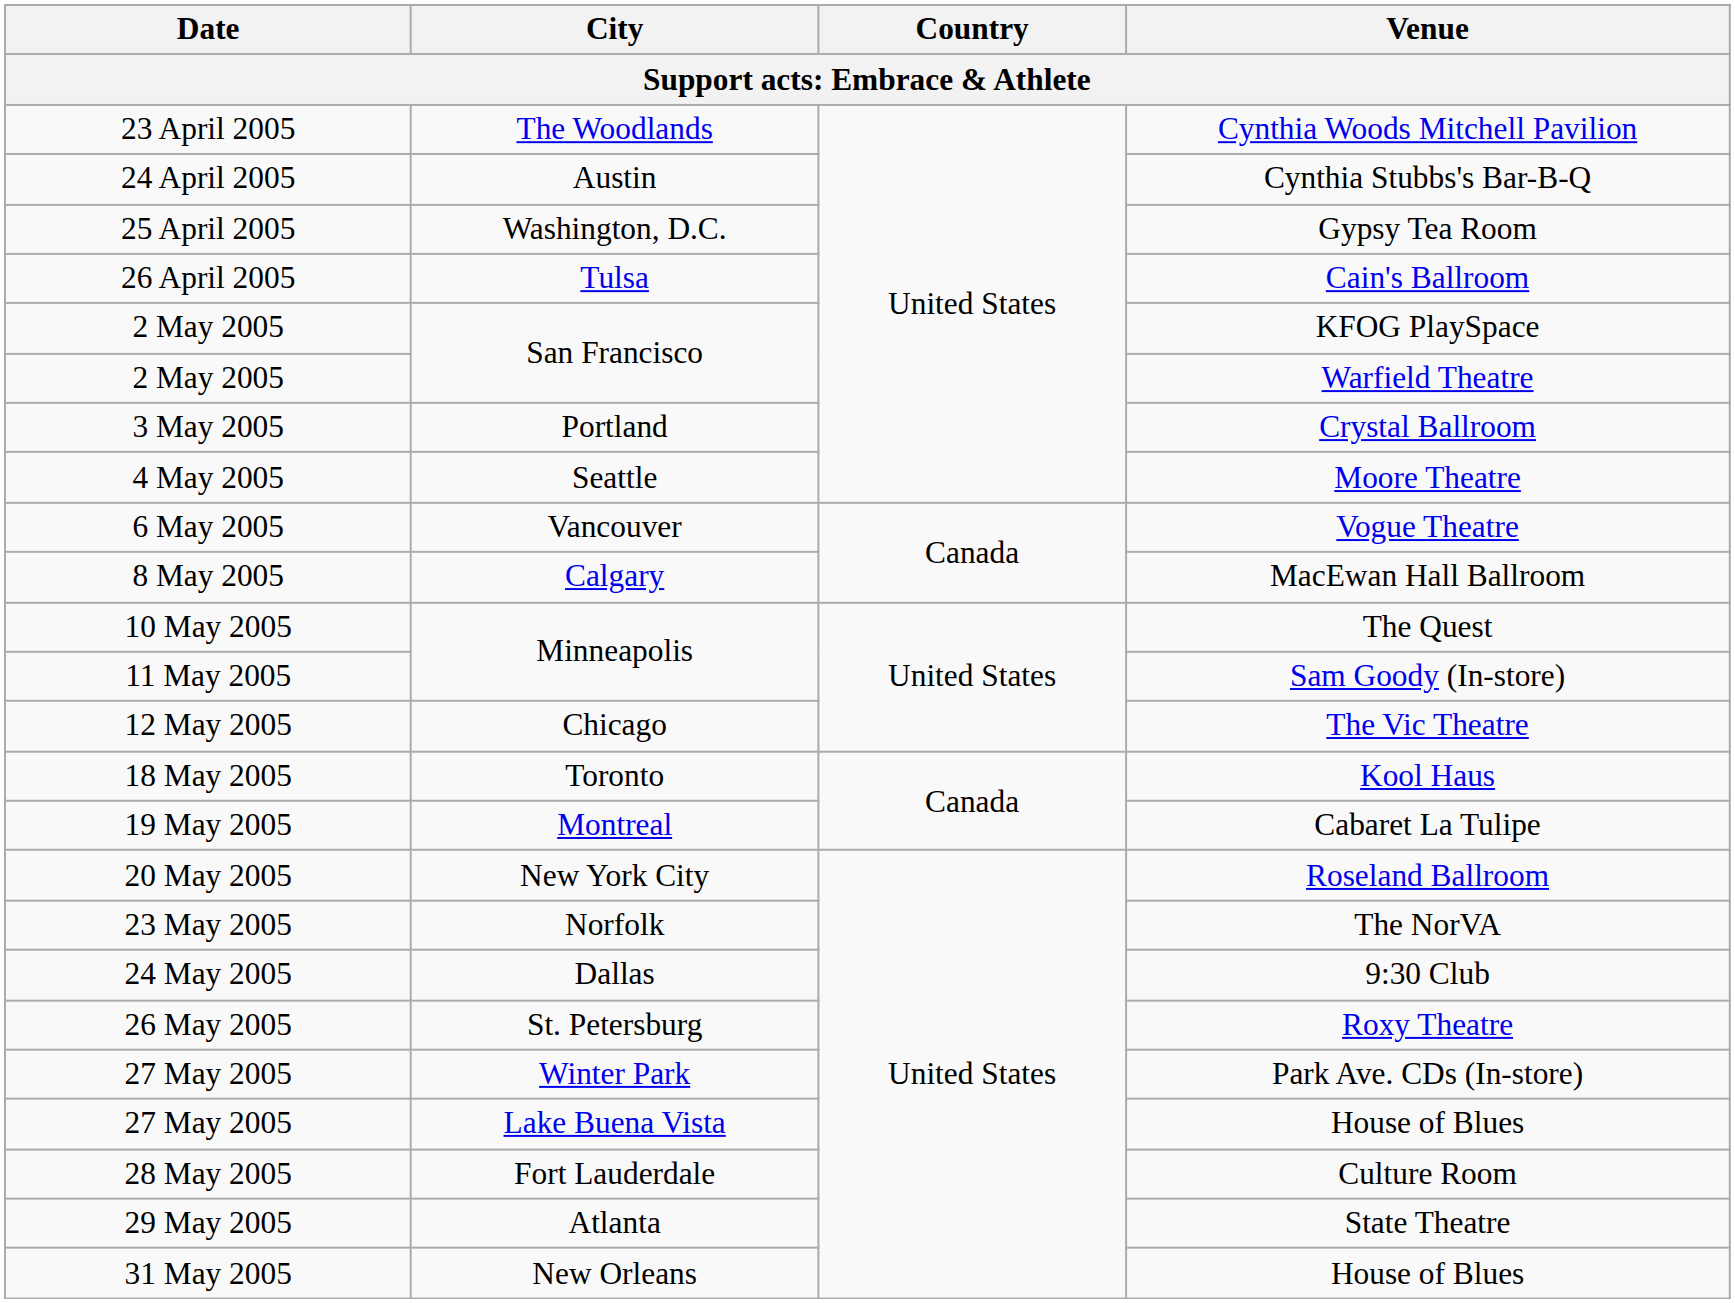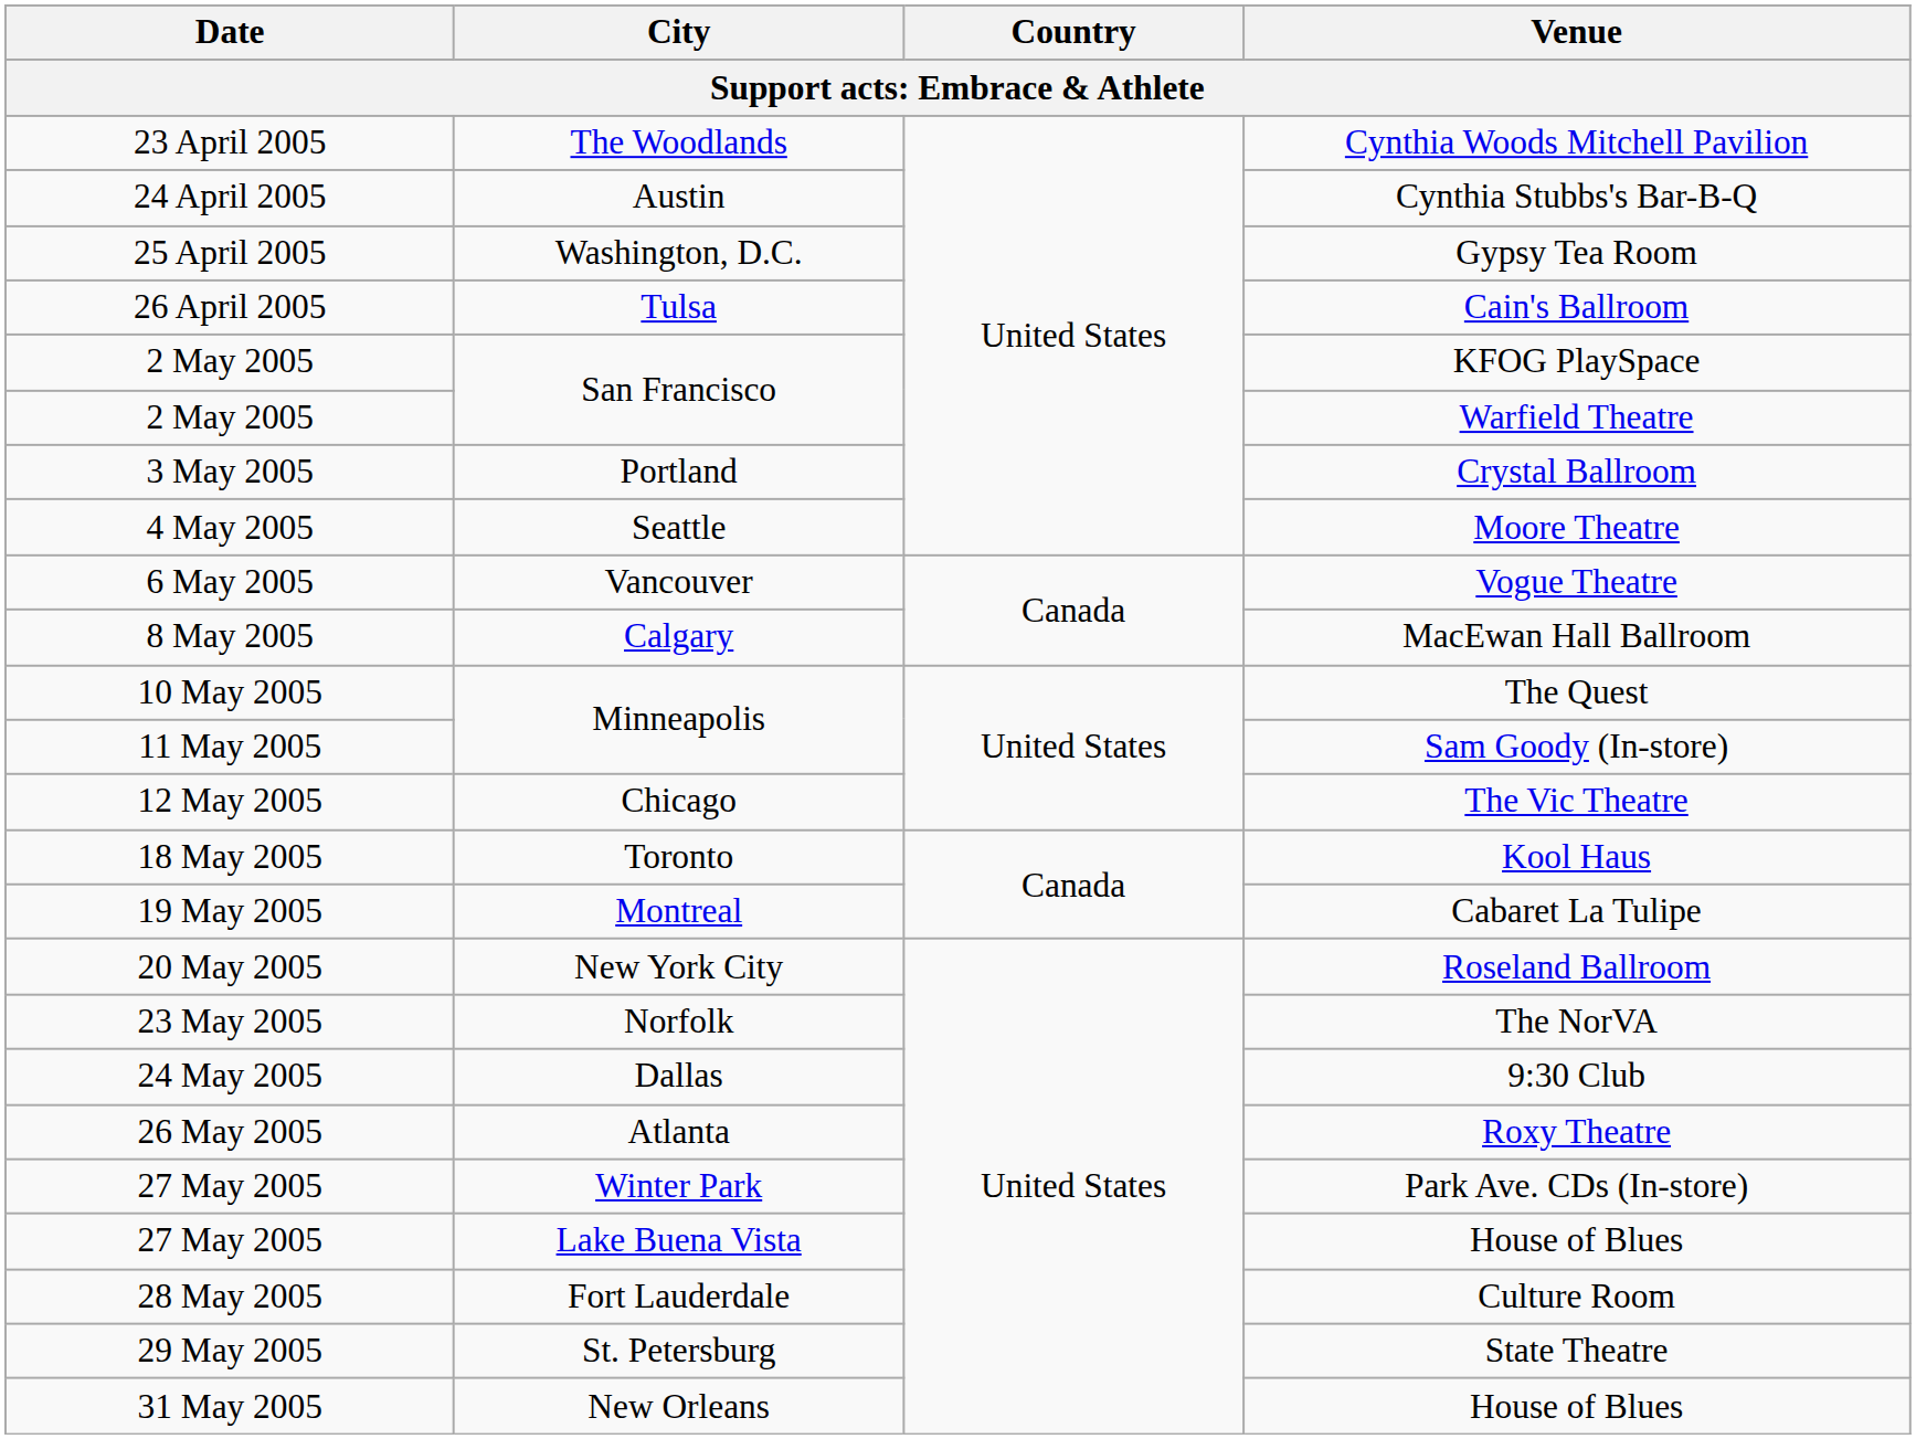 <table class="wikitable" style="text-align:center;">
 <tr>
 <th width="200">Date</th>
 <th width="200">City</th>
 <th width="150">Country</th>
 <th width="300">Venue</th>
 </tr>
 <tr>
 <th colspan="4">Support acts: Embrace & Athlete</th>
 </tr>
 <tr>
 <td>23 April 2005</td>
 <td><a href='#'>The Woodlands</a></td>
 <td rowspan="8">United States</td>
 <td><a href='#'>Cynthia Woods Mitchell Pavilion</a></td>
 </tr>
 <tr>
 <td>24 April 2005</td>
 <td>Austin</td>
 <td>Cynthia Stubbs's Bar-B-Q</td>
 </tr>
 <tr>
 <td>25 April 2005</td>
 <td>Washington, D.C.</td>
 <td>Gypsy Tea Room</td>
 </tr>
 <tr>
 <td>26 April 2005</td>
 <td><a href='#'>Tulsa</a></td>
 <td><a href='#'>Cain's Ballroom</a></td>
 </tr>
 <tr>
 <td>2 May 2005</td>
 <td rowspan="2">San Francisco</td>
 <td>KFOG PlaySpace</td>
 </tr>
 <tr>
 <td>2 May 2005</td>
 <td><a href='#'>Warfield Theatre</a></td>
 </tr>
 <tr>
 <td>3 May 2005</td>
 <td>Portland</td>
 <td><a href='#'>Crystal Ballroom</a></td>
 </tr>
 <tr>
 <td>4 May 2005</td>
 <td>Seattle</td>
 <td><a href='#'>Moore Theatre</a></td>
 </tr>
 <tr>
 <td>6 May 2005</td>
 <td>Vancouver</td>
 <td rowspan="2">Canada</td>
 <td><a href='#'>Vogue Theatre</a></td>
 </tr>
 <tr>
 <td>8 May 2005</td>
 <td><a href='#'>Calgary</a></td>
 <td>MacEwan Hall Ballroom</td>
 </tr>
 <tr>
 <td>10 May 2005</td>
 <td rowspan="2">Minneapolis</td>
 <td rowspan="3">United States</td>
 <td>The Quest</td>
 </tr>
 <tr>
 <td>11 May 2005</td>
 <td><a href='#'>Sam Goody</a> (In-store)</td>
 </tr>
 <tr>
 <td>12 May 2005</td>
 <td>Chicago</td>
 <td><a href='#'>The Vic Theatre</a></td>
 </tr>
 <tr>
 <td>18 May 2005</td>
 <td>Toronto</td>
 <td rowspan="2">Canada</td>
 <td><a href='#'>Kool Haus</a></td>
 </tr>
 <tr>
 <td>19 May 2005</td>
 <td><a href='#'>Montreal</a></td>
 <td>Cabaret La Tulipe</td>
 </tr>
 <tr>
 <td>20 May 2005</td>
 <td>New York City</td>
 <td rowspan="9">United States</td>
 <td><a href='#'>Roseland Ballroom</a></td>
 </tr>
 <tr>
 <td>23 May 2005</td>
 <td>Norfolk</td>
 <td>The NorVA</td>
 </tr>
 <tr>
 <td>24 May 2005</td>
 <td>Dallas</td>
 <td>9:30 Club</td>
 </tr>
 <tr>
 <td>26 May 2005</td>
-<td>St. Petersburg</td>
+<td>Atlanta</td>
 <td><a href='#'>Roxy Theatre</a></td>
 </tr>
 <tr>
 <td>27 May 2005</td>
 <td><a href='#'>Winter Park</a></td>
 <td>Park Ave. CDs (In-store)</td>
 </tr>
 <tr>
 <td>27 May 2005</td>
 <td><a href='#'>Lake Buena Vista</a></td>
 <td>House of Blues</td>
 </tr>
 <tr>
 <td>28 May 2005</td>
 <td>Fort Lauderdale</td>
 <td>Culture Room</td>
 </tr>
 <tr>
 <td>29 May 2005</td>
-<td>Atlanta</td>
+<td>St. Petersburg</td>
 <td>State Theatre</td>
 </tr>
 <tr>
 <td>31 May 2005</td>
 <td>New Orleans</td>
 <td>House of Blues</td>
 </tr>
 </table>
